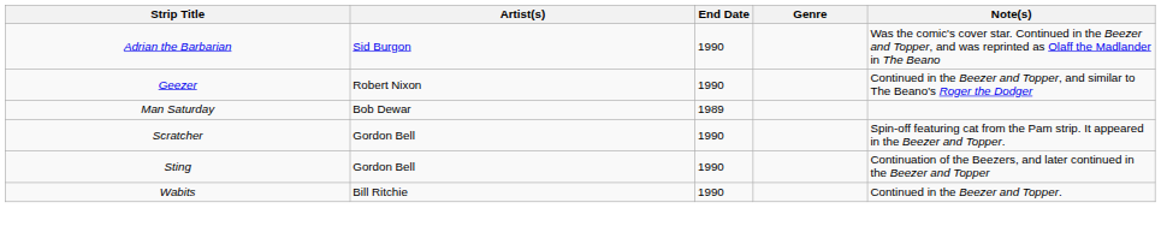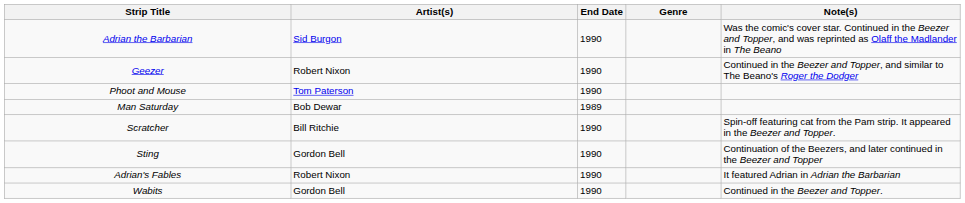 <table class="wikitable sortable">
 <tr>
 <th width=30%>Strip Title</th>
 <th width=30%>Artist(s)</th>
 <th width=5%>End Date</th>
 <th width=10%>Genre</th>
 <th width=25%>Note(s)</th>
 </tr>
 <tr>
 <td align=center><em><a href='#'>Adrian the Barbarian</a></em></td>
 <td><a href='#'>Sid Burgon</a></td>
 <td>1990</td>
 <td></td>
 <td>Was the comic's cover star. Continued in the <em>Beezer and Topper</em>, and was reprinted as <a href='#'>Olaff the Madlander</a> in <em>The Beano</em></td>
 </tr>
 <tr>
 <td align=center><em><a href='#'>Geezer</a></em></td>
 <td>Robert Nixon</td>
 <td>1990</td>
 <td></td>
 <td>Continued in the <em>Beezer and Topper</em>, and similar to The Beano's <em><a href='#'>Roger the Dodger</a></em></td>
 </tr>
 <tr>
+<td align=center><em>Phoot and Mouse</em></td>
+<td><a href='#'>Tom Paterson</a></td>
+<td>1990</td>
+<td></td>
+<td></td>
+</tr>
+<tr>
 <td align=center><em>Man Saturday</em></td>
 <td>Bob Dewar</td>
 <td>1989</td>
 <td></td>
 <td></td>
 </tr>
 <tr>
 <td align=center><em>Scratcher</em></td>
-<td>Gordon Bell</td>
+<td>Bill Ritchie</td>
 <td>1990</td>
 <td></td>
 <td>Spin-off featuring cat from the Pam strip. It appeared in the <em>Beezer and Topper</em>.</td>
 </tr>
 <tr>
 <td align=center><em>Sting</em></td>
 <td>Gordon Bell</td>
 <td>1990</td>
 <td></td>
 <td>Continuation of the Beezers, and later continued in the <em>Beezer and Topper</em></td>
 </tr>
 <tr>
+<td align=center><em>Adrian's Fables</em></td>
+<td>Robert Nixon</td>
+<td>1990</td>
+<td></td>
+<td>It featured Adrian in <em>Adrian the Barbarian</em></td>
+</tr>
+<tr>
 <td align=center><em>Wabits</em></td>
-<td>Bill Ritchie</td>
+<td>Gordon Bell</td>
 <td>1990</td>
 <td></td>
 <td>Continued in the <em>Beezer and Topper</em>.</td>
 </tr>
 </table>
